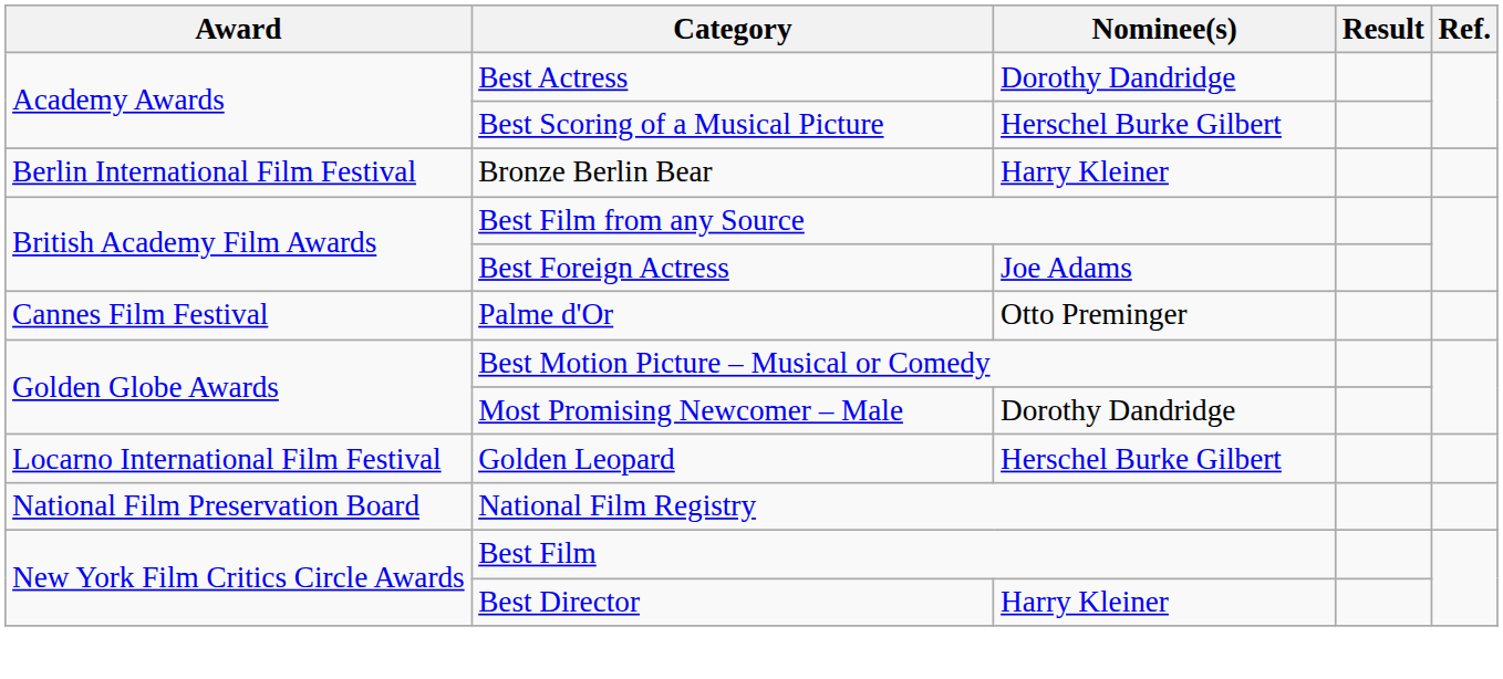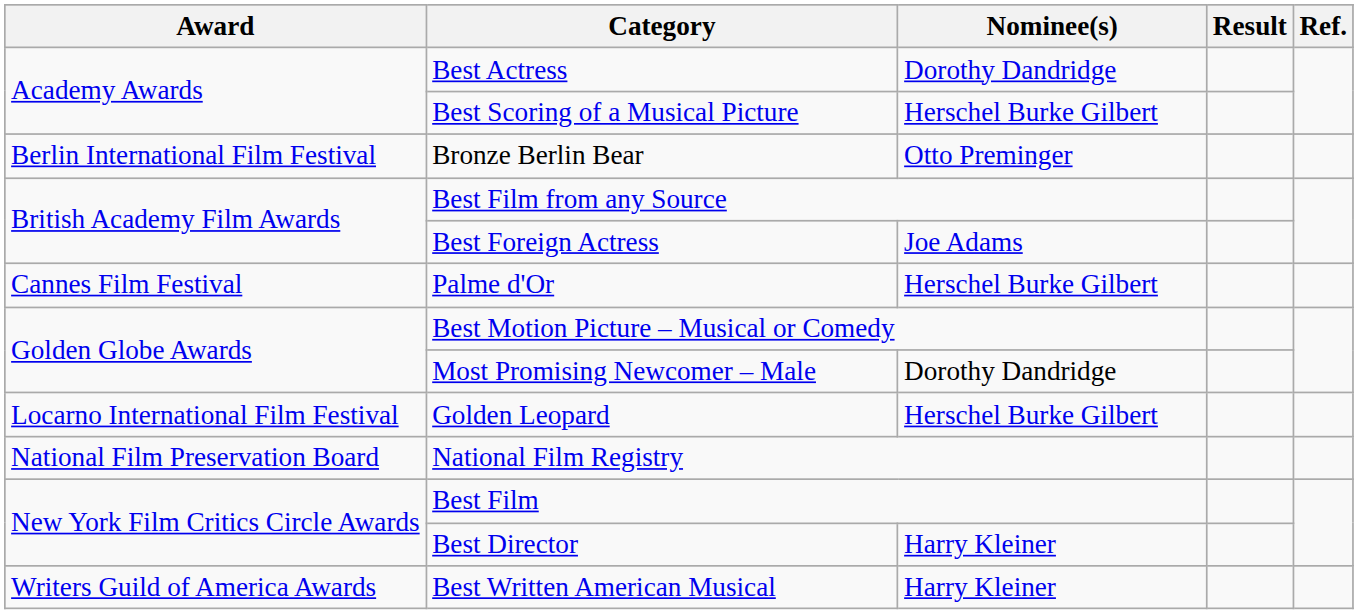 <table class="wikitable plainrowheaders">
 <tr>
 <th>Award</th>
 <th width="35%">Category</th>
 <th>Nominee(s)</th>
 <th>Result</th>
 <th>Ref.</th>
 </tr>
 <tr>
 <td rowspan="2"><a href='#'>Academy Awards</a></td>
 <td><a href='#'>Best Actress</a></td>
 <td><a href='#'>Dorothy Dandridge</a></td>
 <td></td>
 <td rowspan="2" align="center"></td>
 </tr>
 <tr>
 <td><a href='#'>Best Scoring of a Musical Picture</a></td>
 <td><a href='#'>Herschel Burke Gilbert</a></td>
 <td></td>
 </tr>
 <tr>
 <td><a href='#'>Berlin International Film Festival</a></td>
 <td>Bronze Berlin Bear</td>
-<td><a href='#'>Harry Kleiner</a></td>
+<td><a href='#'>Otto Preminger</a></td>
 <td></td>
 <td align="center"></td>
 </tr>
 <tr>
 <td rowspan="2"><a href='#'>British Academy Film Awards</a></td>
 <td colspan="2"><a href='#'>Best Film from any Source</a></td>
 <td></td>
 <td rowspan="2" align="center"></td>
 </tr>
 <tr>
 <td><a href='#'>Best Foreign Actress</a></td>
 <td><a href='#'>Joe Adams</a></td>
 <td></td>
 </tr>
 <tr>
 <td><a href='#'>Cannes Film Festival</a></td>
 <td><a href='#'>Palme d'Or</a></td>
-<td>Otto Preminger</td>
+<td><a href='#'>Herschel Burke Gilbert</a></td>
 <td></td>
 <td align="center"></td>
 </tr>
 <tr>
 <td rowspan="2"><a href='#'>Golden Globe Awards</a></td>
 <td colspan="2"><a href='#'>Best Motion Picture – Musical or Comedy</a></td>
 <td></td>
 <td rowspan="2" align="center"></td>
 </tr>
 <tr>
 <td><a href='#'>Most Promising Newcomer – Male</a></td>
 <td>Dorothy Dandridge</td>
 <td></td>
 </tr>
 <tr>
 <td><a href='#'>Locarno International Film Festival</a></td>
 <td><a href='#'>Golden Leopard</a></td>
 <td><a href='#'>Herschel Burke Gilbert</a></td>
 <td></td>
 <td align="center"></td>
 </tr>
 <tr>
 <td><a href='#'>National Film Preservation Board</a></td>
 <td colspan="2"><a href='#'>National Film Registry</a></td>
 <td></td>
 <td align="center"></td>
 </tr>
 <tr>
 <td rowspan="2"><a href='#'>New York Film Critics Circle Awards</a></td>
 <td colspan="2"><a href='#'>Best Film</a></td>
 <td></td>
 <td rowspan="2" align="center"></td>
 </tr>
 <tr>
 <td><a href='#'>Best Director</a></td>
 <td><a href='#'>Harry Kleiner</a></td>
 <td></td>
 </tr>
+<tr>
+<td><a href='#'>Writers Guild of America Awards</a></td>
+<td><a href='#'>Best Written American Musical</a></td>
+<td><a href='#'>Harry Kleiner</a></td>
+<td></td>
+<td align="center"></td>
+</tr>
 </table>
